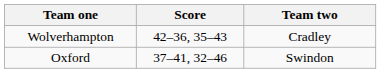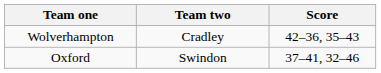 <table class="wikitable" style="text-align: center">
 <tr>
 <th width=150>Team one</th>
+<th width=150>Team two</th>
 <th width=120>Score</th>
-<th width=150>Team two</th>
 </tr>
 <tr>
 <td>Wolverhampton</td>
+<td>Cradley</td>
 <td>42–36, 35–43</td>
-<td>Cradley</td>
 </tr>
 <tr>
 <td>Oxford</td>
+<td>Swindon</td>
 <td>37–41, 32–46</td>
-<td>Swindon</td>
 </tr>
 </table>
